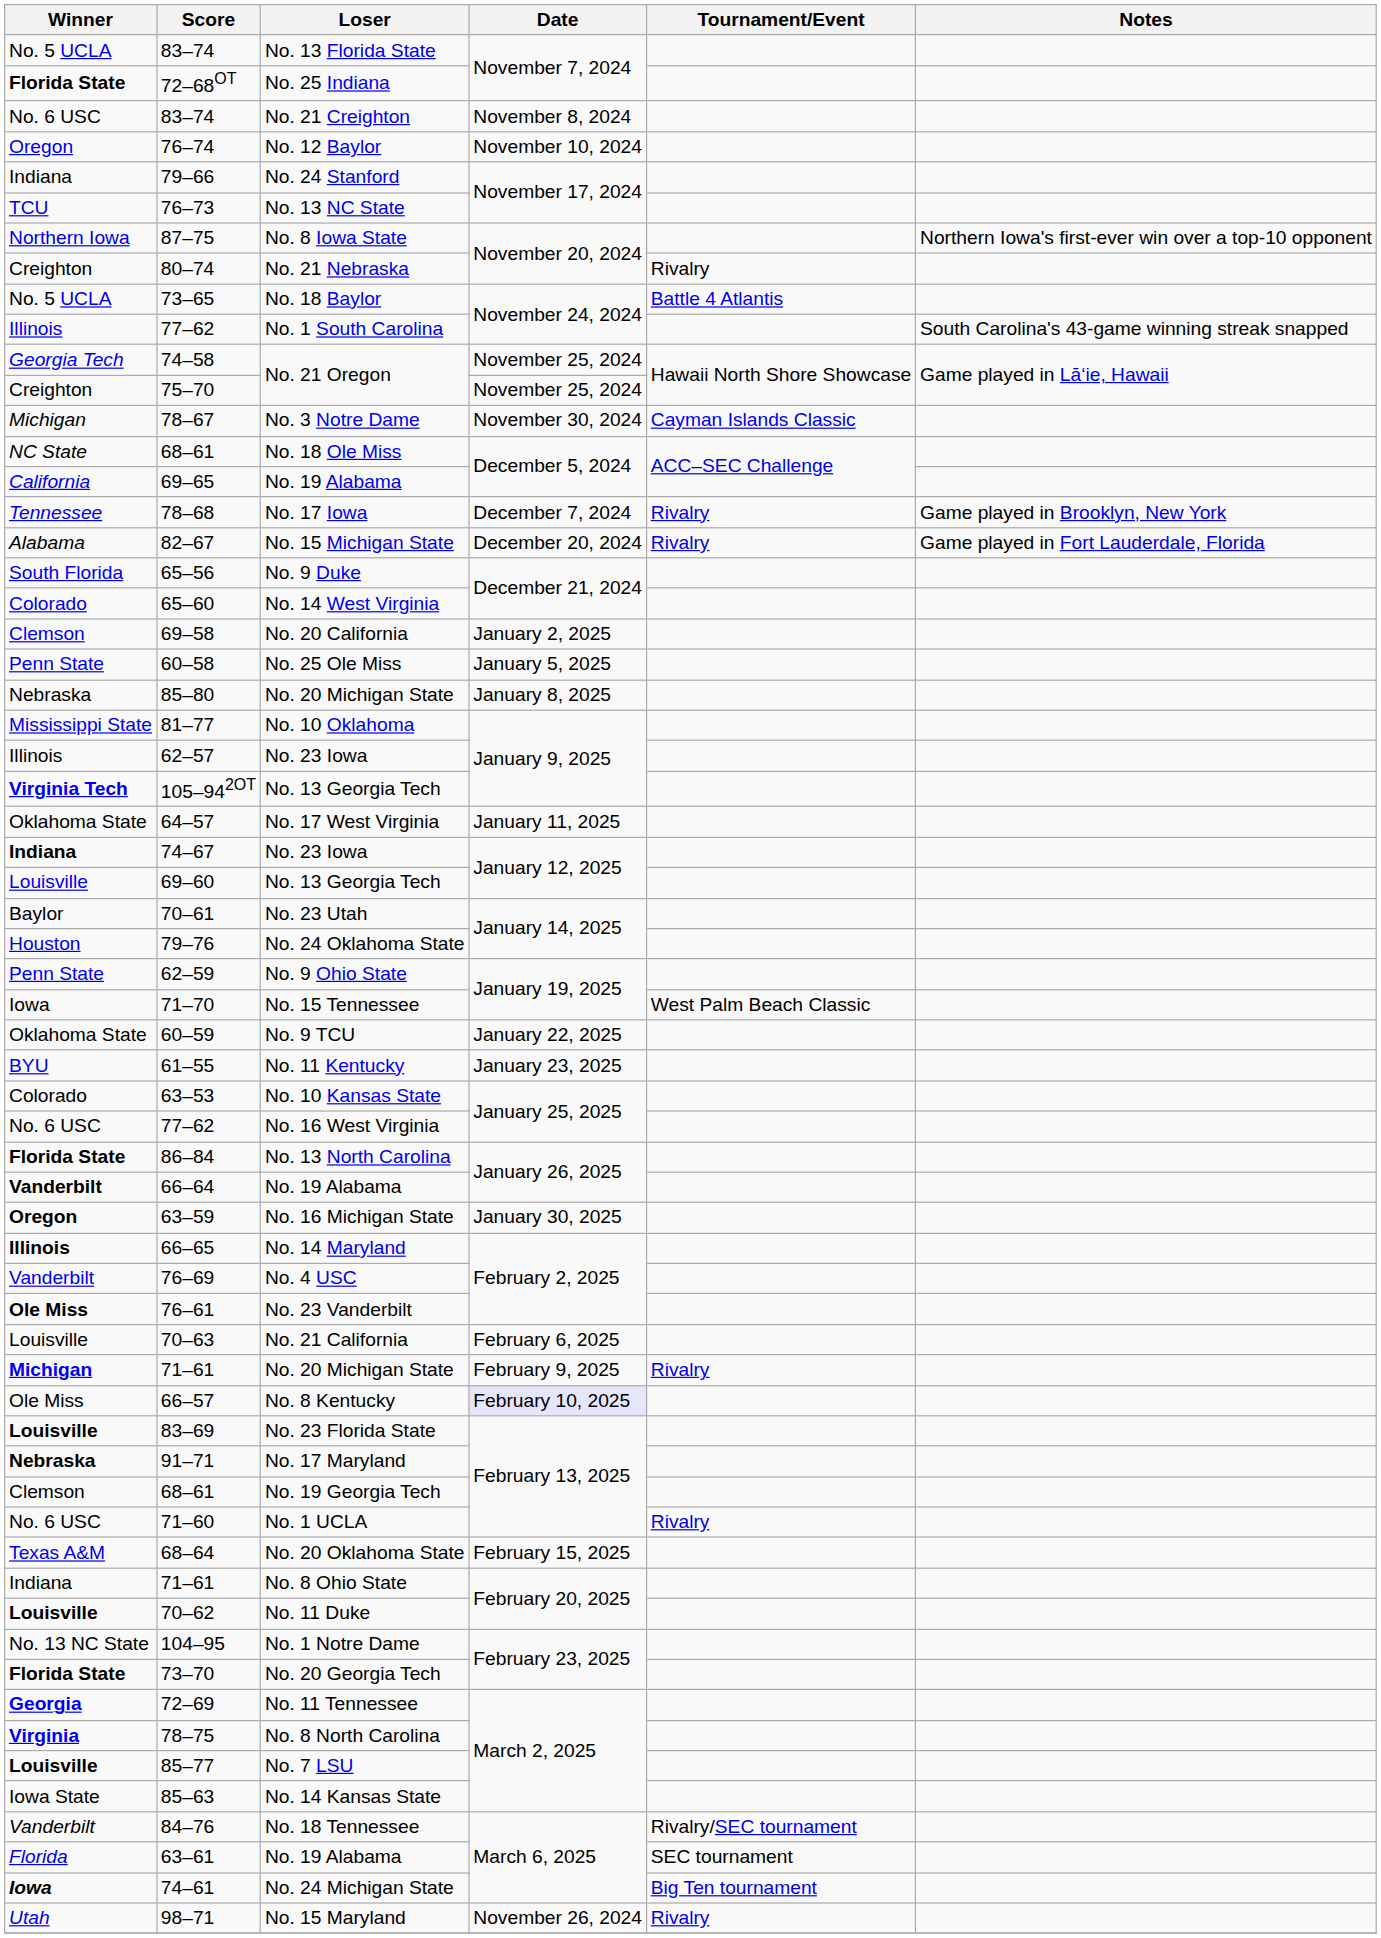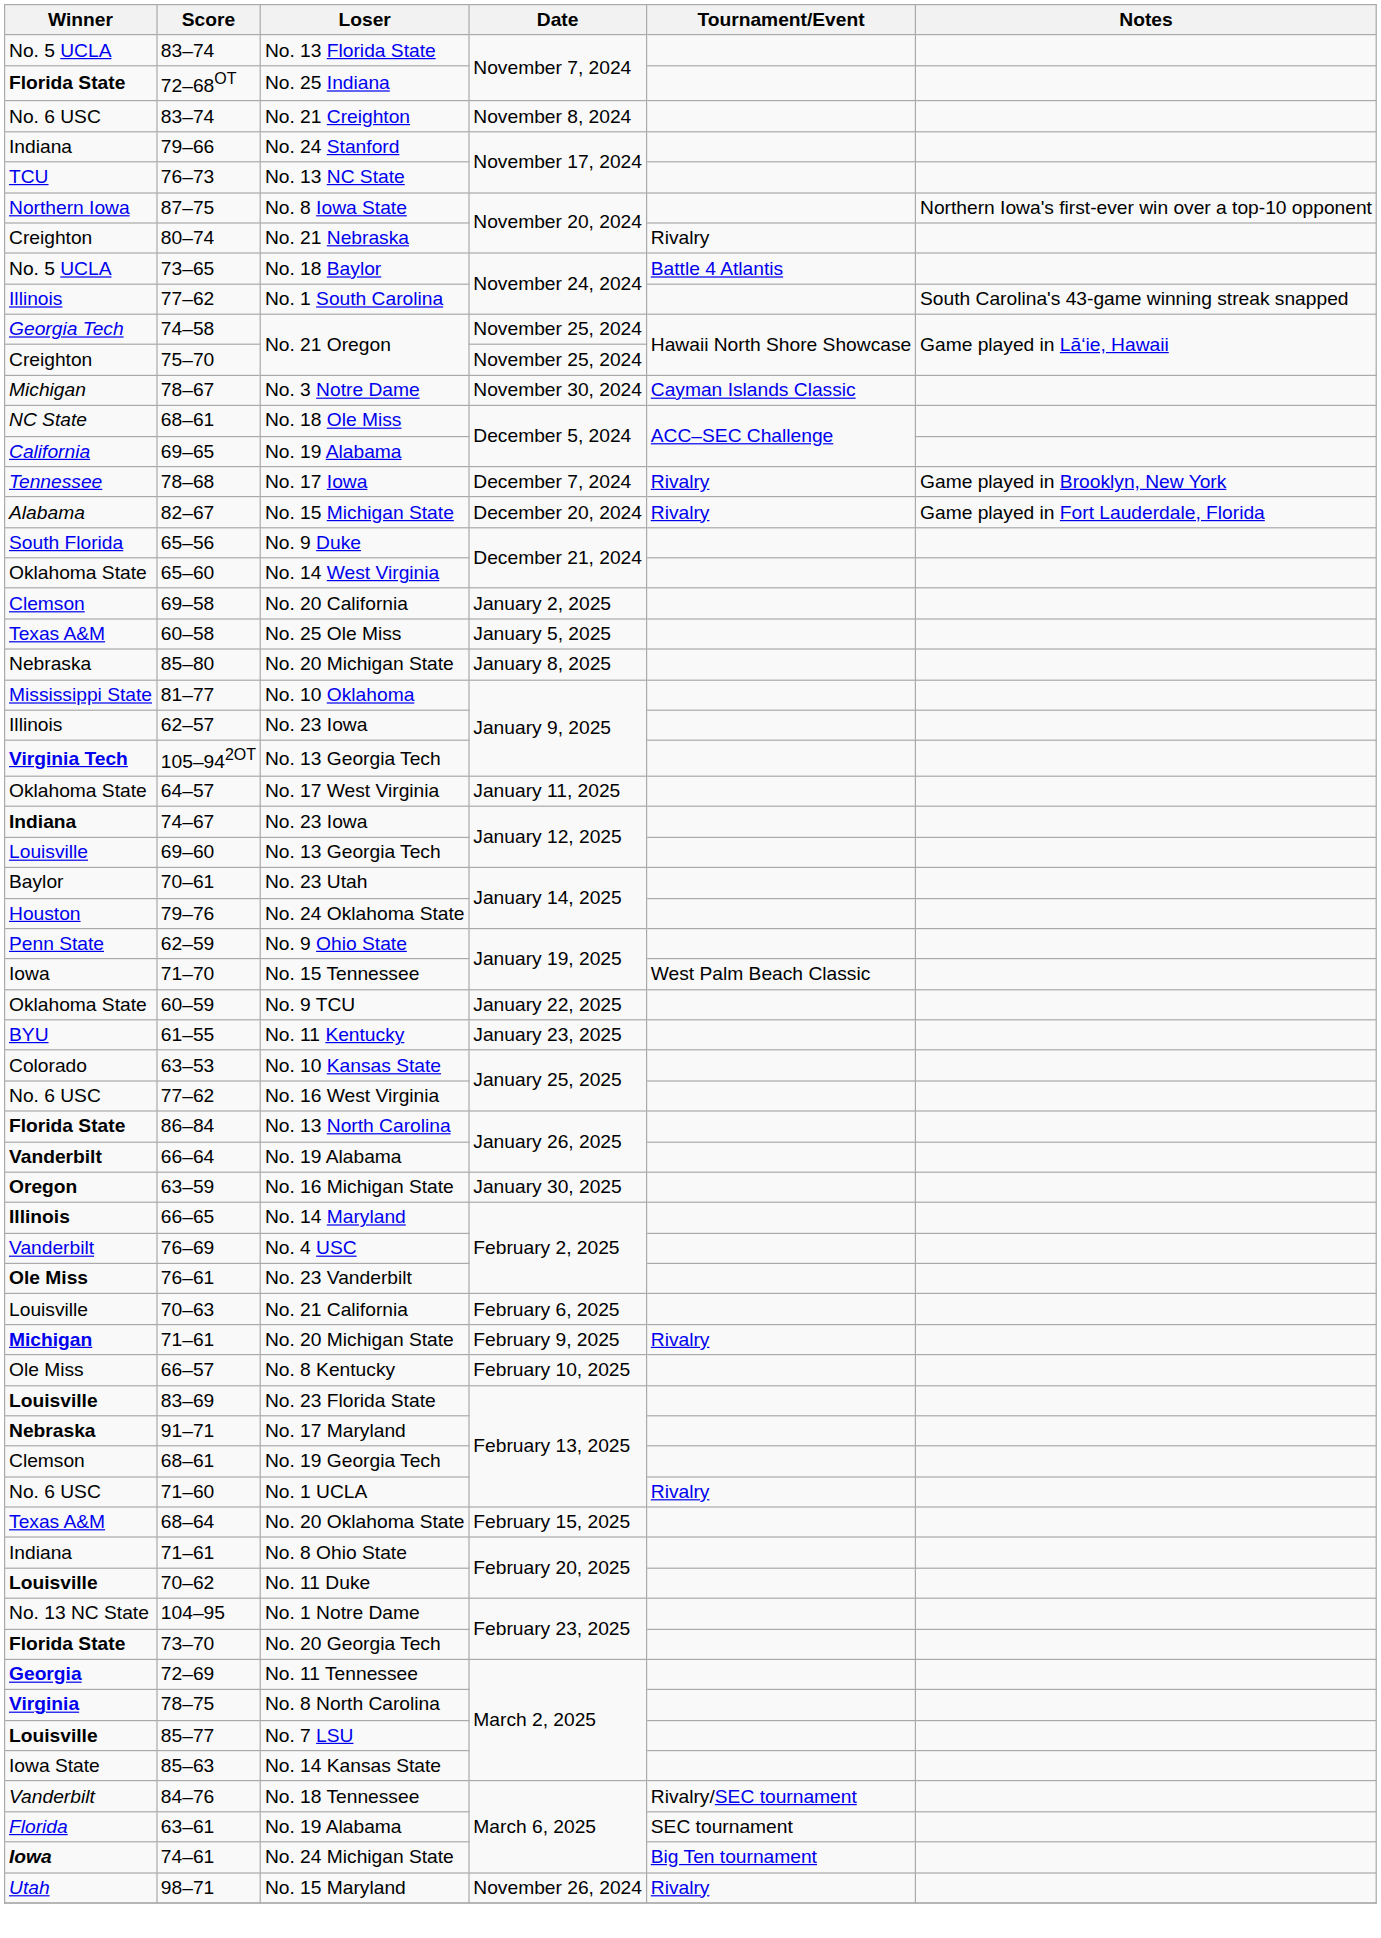 <table class="wikitable sortable">
 <tr>
 <th>Winner</th>
 <th>Score</th>
 <th>Loser</th>
 <th>Date</th>
 <th>Tournament/Event</th>
 <th class="sortable">Notes</th>
 </tr>
 <tr>
 <td>No. 5 <a href='#'>UCLA</a></td>
 <td>83–74</td>
 <td>No. 13 <a href='#'>Florida State</a></td>
 <td rowspan="2">November 7, 2024</td>
 <td></td>
 <td></td>
 </tr>
 <tr>
 <td><strong>Florida State</strong></td>
 <td>72–68<sup>OT</sup></td>
 <td>No. 25 <a href='#'>Indiana</a></td>
 <td></td>
 <td></td>
 </tr>
 <tr>
 <td>No. 6 USC</td>
 <td>83–74</td>
 <td>No. 21 <a href='#'>Creighton</a></td>
 <td>November 8, 2024</td>
-<td></td>
-<td></td>
-</tr>
-<tr>
-<td><a href='#'>Oregon</a></td>
-<td>76–74</td>
-<td>No. 12 <a href='#'>Baylor</a></td>
-<td>November 10, 2024</td>
 <td></td>
 <td></td>
 </tr>
 <tr>
 <td>Indiana</td>
 <td>79–66</td>
 <td>No. 24 <a href='#'>Stanford</a></td>
 <td rowspan="2">November 17, 2024</td>
 <td></td>
 <td></td>
 </tr>
 <tr>
 <td><a href='#'>TCU</a></td>
 <td>76–73</td>
 <td>No. 13 <a href='#'>NC State</a></td>
 <td></td>
 <td></td>
 </tr>
 <tr>
 <td><a href='#'>Northern Iowa</a></td>
 <td>87–75</td>
 <td>No. 8 <a href='#'>Iowa State</a></td>
 <td rowspan="2">November 20, 2024</td>
 <td></td>
 <td>Northern Iowa's first-ever win over a top-10 opponent</td>
 </tr>
 <tr>
 <td>Creighton</td>
 <td>80–74</td>
 <td>No. 21 <a href='#'>Nebraska</a></td>
 <td>Rivalry</td>
 <td></td>
 </tr>
 <tr>
 <td>No. 5 <a href='#'>UCLA</a></td>
 <td>73–65</td>
 <td>No. 18 <a href='#'>Baylor</a></td>
 <td rowspan="2">November 24, 2024</td>
 <td><a href='#'>Battle 4 Atlantis</a></td>
 <td></td>
 </tr>
 <tr>
 <td><a href='#'>Illinois</a></td>
 <td>77–62</td>
 <td>No. 1 <a href='#'>South Carolina</a></td>
 <td></td>
 <td>South Carolina's 43-game winning streak snapped</td>
 </tr>
 <tr>
 <td><em><a href='#'>Georgia Tech</a></em></td>
 <td>74–58</td>
 <td rowspan="2">No. 21 Oregon</td>
 <td>November 25, 2024</td>
 <td rowspan="2">Hawaii North Shore Showcase</td>
 <td rowspan="2">Game played in <a href='#'>Lāʻie, Hawaii</a></td>
 </tr>
 <tr>
 <td>Creighton</td>
 <td>75–70</td>
 <td>November 25, 2024</td>
 </tr>
 <tr>
 <td><em>Michigan</em></td>
 <td>78–67</td>
 <td>No. 3 <a href='#'>Notre Dame</a></td>
 <td>November 30, 2024</td>
 <td><a href='#'>Cayman Islands Classic</a></td>
 <td></td>
 </tr>
 <tr>
 <td><em>NC State</em></td>
 <td>68–61</td>
 <td>No. 18 <a href='#'>Ole Miss</a></td>
 <td rowspan="2">December 5, 2024</td>
 <td rowspan="2"><a href='#'>ACC–SEC Challenge</a></td>
 <td></td>
 </tr>
 <tr>
 <td><em><a href='#'>California</a></em></td>
 <td>69–65</td>
 <td>No. 19 <a href='#'>Alabama</a></td>
 <td></td>
 </tr>
 <tr>
 <td><em><a href='#'>Tennessee</a></em></td>
 <td>78–68</td>
 <td>No. 17 <a href='#'>Iowa</a></td>
 <td>December 7, 2024</td>
 <td><a href='#'>Rivalry</a></td>
 <td>Game played in <a href='#'>Brooklyn, New York</a></td>
 </tr>
 <tr>
 <td><em>Alabama</em></td>
 <td>82–67</td>
 <td>No. 15 <a href='#'>Michigan State</a></td>
 <td>December 20, 2024</td>
 <td><a href='#'>Rivalry</a></td>
 <td>Game played in <a href='#'>Fort Lauderdale, Florida</a></td>
 </tr>
 <tr>
 <td><a href='#'>South Florida</a></td>
 <td>65–56</td>
 <td>No. 9 <a href='#'>Duke</a></td>
 <td rowspan="2">December 21, 2024</td>
 <td></td>
 <td></td>
 </tr>
 <tr>
-<td><a href='#'>Colorado</a></td>
+<td>Oklahoma State</td>
 <td>65–60</td>
 <td>No. 14 <a href='#'>West Virginia</a></td>
 <td></td>
 <td></td>
 </tr>
 <tr>
 <td><a href='#'>Clemson</a></td>
 <td>69–58</td>
 <td>No. 20 California</td>
 <td>January 2, 2025</td>
 <td></td>
 <td></td>
 </tr>
 <tr>
-<td><a href='#'>Penn State</a></td>
+<td><a href='#'>Texas A&M</a></td>
 <td>60–58</td>
 <td>No. 25 Ole Miss</td>
 <td>January 5, 2025</td>
 <td></td>
 <td></td>
 </tr>
 <tr>
 <td>Nebraska</td>
 <td>85–80</td>
 <td>No. 20 Michigan State</td>
 <td>January 8, 2025</td>
 <td></td>
 <td></td>
 </tr>
 <tr>
 <td><a href='#'>Mississippi State</a></td>
 <td>81–77</td>
 <td>No. 10 <a href='#'>Oklahoma</a></td>
 <td rowspan="3">January 9, 2025</td>
 <td></td>
 <td></td>
 </tr>
 <tr>
 <td>Illinois</td>
 <td>62–57</td>
 <td>No. 23 Iowa</td>
 <td></td>
 <td></td>
 </tr>
 <tr>
 <td><strong><a href='#'>Virginia Tech</a></strong></td>
 <td>105–94<sup>2OT</sup></td>
 <td>No. 13 Georgia Tech</td>
 <td></td>
 <td></td>
 </tr>
 <tr>
 <td>Oklahoma State</td>
 <td>64–57</td>
 <td>No. 17 West Virginia</td>
 <td>January 11, 2025</td>
 <td></td>
 <td></td>
 </tr>
 <tr>
 <td><strong>Indiana</strong></td>
 <td>74–67</td>
 <td>No. 23 Iowa</td>
 <td rowspan="2">January 12, 2025</td>
 <td></td>
 <td></td>
 </tr>
 <tr>
 <td><a href='#'>Louisville</a></td>
 <td>69–60</td>
 <td>No. 13 Georgia Tech</td>
 <td></td>
 <td></td>
 </tr>
 <tr>
 <td>Baylor</td>
 <td>70–61</td>
 <td>No. 23 Utah</td>
 <td rowspan="2">January 14, 2025</td>
 <td></td>
 <td></td>
 </tr>
 <tr>
 <td><a href='#'>Houston</a></td>
 <td>79–76</td>
 <td>No. 24 Oklahoma State</td>
 <td></td>
 <td></td>
 </tr>
 <tr>
 <td><a href='#'>Penn State</a></td>
 <td>62–59</td>
 <td>No. 9 <a href='#'>Ohio State</a></td>
 <td rowspan="2">January 19, 2025</td>
 <td></td>
 <td></td>
 </tr>
 <tr>
 <td>Iowa</td>
 <td>71–70</td>
 <td>No. 15 Tennessee</td>
 <td>West Palm Beach Classic</td>
 <td></td>
 </tr>
 <tr>
 <td>Oklahoma State</td>
 <td>60–59</td>
 <td>No. 9 TCU</td>
 <td>January 22, 2025</td>
 <td></td>
 <td></td>
 </tr>
 <tr>
 <td><a href='#'>BYU</a></td>
 <td>61–55</td>
 <td>No. 11 <a href='#'>Kentucky</a></td>
 <td>January 23, 2025</td>
 <td></td>
 <td></td>
 </tr>
 <tr>
 <td>Colorado</td>
 <td>63–53</td>
 <td>No. 10 <a href='#'>Kansas State</a></td>
 <td rowspan="2">January 25, 2025</td>
 <td></td>
 <td></td>
 </tr>
 <tr>
 <td>No. 6 USC</td>
 <td>77–62</td>
 <td>No. 16 West Virginia</td>
 <td></td>
 <td></td>
 </tr>
 <tr>
 <td><strong>Florida State</strong></td>
 <td>86–84</td>
 <td>No. 13 <a href='#'>North Carolina</a></td>
 <td rowspan="2">January 26, 2025</td>
 <td></td>
 <td></td>
 </tr>
 <tr>
 <td><strong>Vanderbilt</strong></td>
 <td>66–64</td>
 <td>No. 19 Alabama</td>
 <td></td>
 <td></td>
 </tr>
 <tr>
 <td><strong>Oregon</strong></td>
 <td>63–59</td>
 <td>No. 16 Michigan State</td>
 <td>January 30, 2025</td>
 <td></td>
 <td></td>
 </tr>
 <tr>
 <td><strong>Illinois</strong></td>
 <td>66–65</td>
 <td>No. 14 <a href='#'>Maryland</a></td>
 <td rowspan="3">February 2, 2025</td>
 <td></td>
 <td></td>
 </tr>
 <tr>
 <td><a href='#'>Vanderbilt</a></td>
 <td>76–69</td>
 <td>No. 4 <a href='#'>USC</a></td>
 <td></td>
 <td></td>
 </tr>
 <tr>
 <td><strong>Ole Miss</strong></td>
 <td>76–61</td>
 <td>No. 23 Vanderbilt</td>
 <td></td>
 <td></td>
 </tr>
 <tr>
 <td>Louisville</td>
 <td>70–63</td>
 <td>No. 21 California</td>
 <td>February 6, 2025</td>
 <td></td>
 <td></td>
 </tr>
 <tr>
 <td><strong><a href='#'>Michigan</a></strong></td>
 <td>71–61</td>
 <td>No. 20 Michigan State</td>
 <td>February 9, 2025</td>
 <td><a href='#'>Rivalry</a></td>
 <td></td>
 </tr>
 <tr>
 <td>Ole Miss</td>
 <td>66–57</td>
 <td>No. 8 Kentucky</td>
-<td style="background: lavender;">February 10, 2025</td>
+<td>February 10, 2025</td>
 <td></td>
 <td></td>
 </tr>
 <tr>
 <td><strong>Louisville</strong></td>
 <td>83–69</td>
 <td>No. 23 Florida State</td>
 <td rowspan="4">February 13, 2025</td>
 <td></td>
 <td></td>
 </tr>
 <tr>
 <td><strong>Nebraska</strong></td>
 <td>91–71</td>
 <td>No. 17 Maryland</td>
 <td></td>
 <td></td>
 </tr>
 <tr>
 <td>Clemson</td>
 <td>68–61</td>
 <td>No. 19 Georgia Tech</td>
 <td></td>
 <td></td>
 </tr>
 <tr>
 <td>No. 6 USC</td>
 <td>71–60</td>
 <td>No. 1 UCLA</td>
 <td><a href='#'>Rivalry</a></td>
 <td></td>
 </tr>
 <tr>
 <td><a href='#'>Texas A&M</a></td>
 <td>68–64</td>
 <td>No. 20 Oklahoma State</td>
 <td>February 15, 2025</td>
 <td></td>
 </tr>
 <tr>
 <td>Indiana</td>
 <td>71–61</td>
 <td>No. 8 Ohio State</td>
 <td rowspan="2">February 20, 2025</td>
 <td></td>
 <td></td>
 </tr>
 <tr>
 <td><strong>Louisville</strong></td>
 <td>70–62</td>
 <td>No. 11 Duke</td>
 <td></td>
 <td></td>
 </tr>
 <tr>
 <td>No. 13 NC State</td>
 <td>104–95</td>
 <td>No. 1 Notre Dame</td>
 <td rowspan="2">February 23, 2025</td>
 <td></td>
 <td></td>
 </tr>
 <tr>
 <td><strong>Florida State</strong></td>
 <td>73–70</td>
 <td>No. 20 Georgia Tech</td>
 <td></td>
 <td></td>
 </tr>
 <tr>
 <td><strong><a href='#'>Georgia</a></strong></td>
 <td>72–69</td>
 <td>No. 11 Tennessee</td>
 <td rowspan="4">March 2, 2025</td>
 <td></td>
 <td></td>
 </tr>
 <tr>
 <td><strong><a href='#'>Virginia</a></strong></td>
 <td>78–75</td>
 <td>No. 8 North Carolina</td>
 <td></td>
 <td></td>
 </tr>
 <tr>
 <td><strong>Louisville</strong></td>
 <td>85–77</td>
 <td>No. 7 <a href='#'>LSU</a></td>
 <td></td>
 <td></td>
 </tr>
 <tr>
 <td>Iowa State</td>
 <td>85–63</td>
 <td>No. 14 Kansas State</td>
 <td></td>
 <td></td>
 </tr>
 <tr>
 <td><em>Vanderbilt</em></td>
 <td>84–76</td>
 <td>No. 18 Tennessee</td>
 <td rowspan="3">March 6, 2025</td>
 <td>Rivalry/<a href='#'>SEC tournament</a></td>
 <td></td>
 </tr>
 <tr>
 <td><em><a href='#'>Florida</a></em></td>
 <td>63–61</td>
 <td>No. 19 Alabama</td>
 <td>SEC tournament</td>
 <td></td>
 </tr>
 <tr>
 <td><strong><em>Iowa</em></strong></td>
 <td>74–61</td>
 <td>No. 24 Michigan State</td>
 <td><a href='#'>Big Ten tournament</a></td>
 <td></td>
 </tr>
 <tr>
 <td><em><a href='#'>Utah</a></em></td>
 <td>98–71</td>
 <td>No. 15 Maryland</td>
 <td>November 26, 2024</td>
 <td><a href='#'>Rivalry</a></td>
 <td></td>
 </tr>
 <tr>
 </tr>
 </table>
